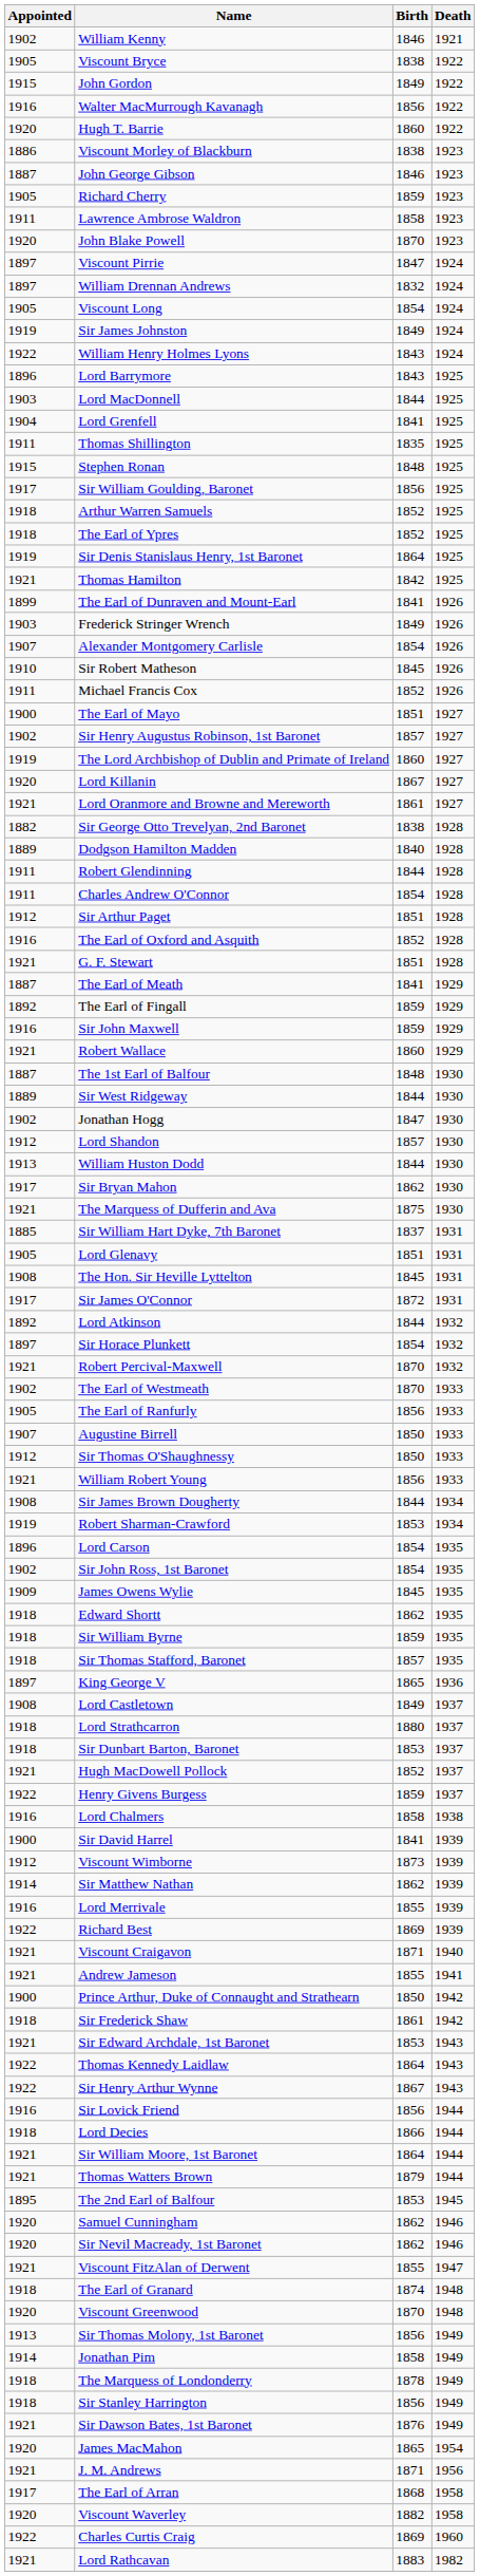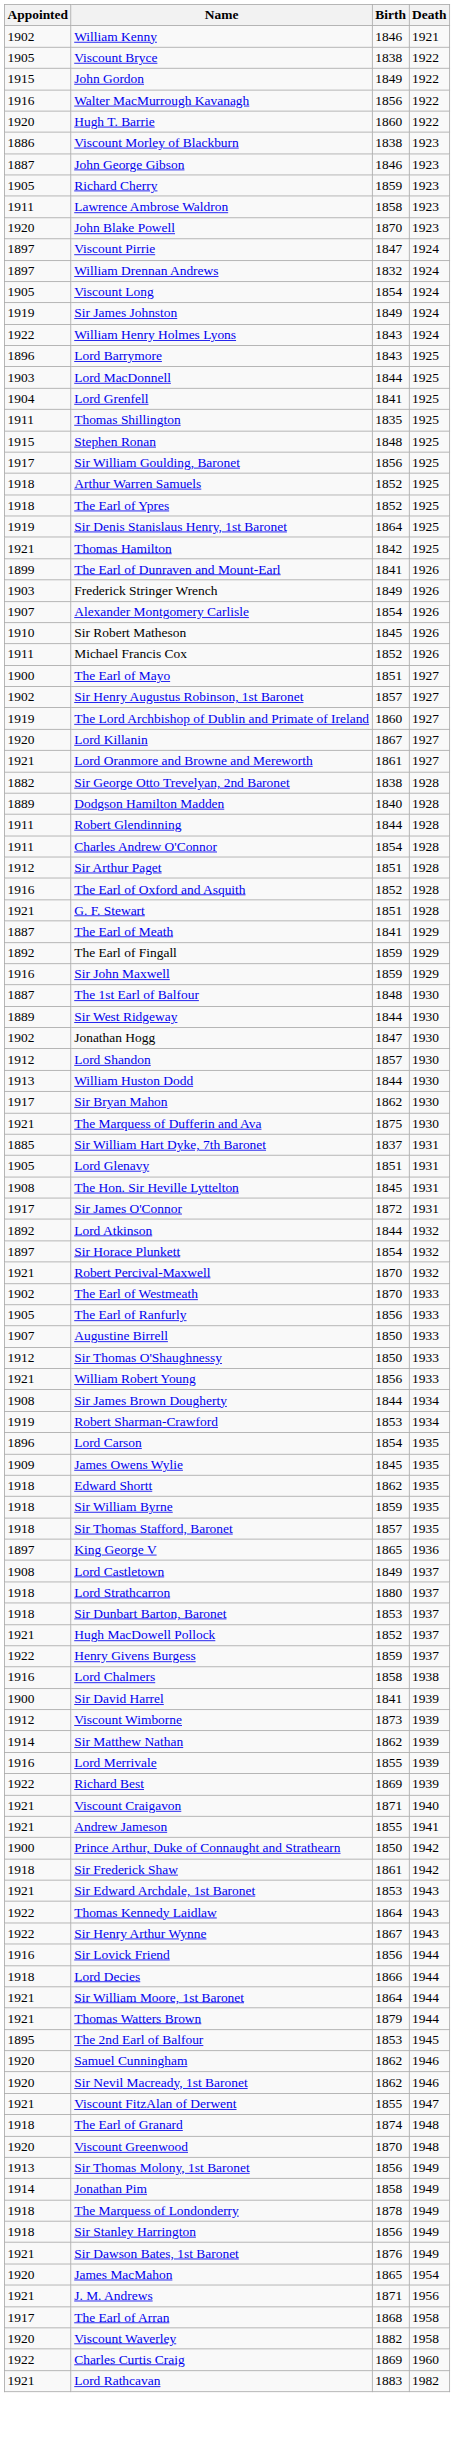 <table class="wikitable sortable">
 <tr>
 <th>Appointed</th>
 <th>Name</th>
 <th>Birth</th>
 <th>Death</th>
 </tr>
 <tr>
 <td>1902</td>
 <td><a href='#'>William Kenny</a></td>
 <td>1846</td>
 <td>1921</td>
 </tr>
 <tr>
 <td>1905</td>
 <td><a href='#'>Viscount Bryce</a></td>
 <td>1838</td>
 <td>1922</td>
 </tr>
 <tr>
 <td>1915</td>
 <td><a href='#'>John Gordon</a></td>
 <td>1849</td>
 <td>1922</td>
 </tr>
 <tr>
 <td>1916</td>
 <td><a href='#'>Walter MacMurrough Kavanagh</a></td>
 <td>1856</td>
 <td>1922</td>
 </tr>
 <tr>
 <td>1920</td>
 <td><a href='#'>Hugh T. Barrie</a></td>
 <td>1860</td>
 <td>1922</td>
 </tr>
 <tr>
 <td>1886</td>
 <td><a href='#'>Viscount Morley of Blackburn</a></td>
 <td>1838</td>
 <td>1923</td>
 </tr>
 <tr>
 <td>1887</td>
 <td><a href='#'>John George Gibson</a></td>
 <td>1846</td>
 <td>1923</td>
 </tr>
 <tr>
 <td>1905</td>
 <td><a href='#'>Richard Cherry</a></td>
 <td>1859</td>
 <td>1923</td>
 </tr>
 <tr>
 <td>1911</td>
 <td><a href='#'>Lawrence Ambrose Waldron</a></td>
 <td>1858</td>
 <td>1923</td>
 </tr>
 <tr>
 <td>1920</td>
 <td><a href='#'>John Blake Powell</a></td>
 <td>1870</td>
 <td>1923</td>
 </tr>
 <tr>
 <td>1897</td>
 <td><a href='#'>Viscount Pirrie</a></td>
 <td>1847</td>
 <td>1924</td>
 </tr>
 <tr>
 <td>1897</td>
 <td><a href='#'>William Drennan Andrews</a></td>
 <td>1832</td>
 <td>1924</td>
 </tr>
 <tr>
 <td>1905</td>
 <td><a href='#'>Viscount Long</a></td>
 <td>1854</td>
 <td>1924</td>
 </tr>
 <tr>
 <td>1919</td>
 <td><a href='#'>Sir James Johnston</a></td>
 <td>1849</td>
 <td>1924</td>
 </tr>
 <tr>
 <td>1922</td>
 <td><a href='#'>William Henry Holmes Lyons</a></td>
 <td>1843</td>
 <td>1924</td>
 </tr>
 <tr>
 <td>1896</td>
 <td><a href='#'>Lord Barrymore</a></td>
 <td>1843</td>
 <td>1925</td>
 </tr>
 <tr>
 <td>1903</td>
 <td><a href='#'>Lord MacDonnell</a></td>
 <td>1844</td>
 <td>1925</td>
 </tr>
 <tr>
 <td>1904</td>
 <td><a href='#'>Lord Grenfell</a></td>
 <td>1841</td>
 <td>1925</td>
 </tr>
 <tr>
 <td>1911</td>
 <td><a href='#'>Thomas Shillington</a></td>
 <td>1835</td>
 <td>1925</td>
 </tr>
 <tr>
 <td>1915</td>
 <td><a href='#'>Stephen Ronan</a></td>
 <td>1848</td>
 <td>1925</td>
 </tr>
 <tr>
 <td>1917</td>
 <td><a href='#'>Sir William Goulding, Baronet</a></td>
 <td>1856</td>
 <td>1925</td>
 </tr>
 <tr>
 <td>1918</td>
 <td><a href='#'>Arthur Warren Samuels</a></td>
 <td>1852</td>
 <td>1925</td>
 </tr>
 <tr>
 <td>1918</td>
 <td><a href='#'>The Earl of Ypres</a></td>
 <td>1852</td>
 <td>1925</td>
 </tr>
 <tr>
 <td>1919</td>
 <td><a href='#'>Sir Denis Stanislaus Henry, 1st Baronet</a></td>
 <td>1864</td>
 <td>1925</td>
 </tr>
 <tr>
 <td>1921</td>
 <td><a href='#'>Thomas Hamilton</a></td>
 <td>1842</td>
 <td>1925</td>
 </tr>
 <tr>
 <td>1899</td>
 <td><a href='#'>The Earl of Dunraven and Mount-Earl</a></td>
 <td>1841</td>
 <td>1926</td>
 </tr>
 <tr>
 <td>1903</td>
 <td>Frederick Stringer Wrench</td>
 <td>1849</td>
 <td>1926</td>
 </tr>
 <tr>
 <td>1907</td>
 <td><a href='#'>Alexander Montgomery Carlisle</a></td>
 <td>1854</td>
 <td>1926</td>
 </tr>
 <tr>
 <td>1910</td>
 <td>Sir Robert Matheson</td>
 <td>1845</td>
 <td>1926</td>
 </tr>
 <tr>
 <td>1911</td>
 <td>Michael Francis Cox</td>
 <td>1852</td>
 <td>1926</td>
 </tr>
 <tr>
 <td>1900</td>
 <td><a href='#'>The Earl of Mayo</a></td>
 <td>1851</td>
 <td>1927</td>
 </tr>
 <tr>
 <td>1902</td>
 <td><a href='#'>Sir Henry Augustus Robinson, 1st Baronet</a></td>
 <td>1857</td>
 <td>1927</td>
 </tr>
 <tr>
 <td>1919</td>
 <td><a href='#'>The Lord Archbishop of Dublin and Primate of Ireland</a></td>
 <td>1860</td>
 <td>1927</td>
 </tr>
 <tr>
 <td>1920</td>
 <td><a href='#'>Lord Killanin</a></td>
 <td>1867</td>
 <td>1927</td>
 </tr>
 <tr>
 <td>1921</td>
 <td><a href='#'>Lord Oranmore and Browne and Mereworth</a></td>
 <td>1861</td>
 <td>1927</td>
 </tr>
 <tr>
 <td>1882</td>
 <td><a href='#'>Sir George Otto Trevelyan, 2nd Baronet</a></td>
 <td>1838</td>
 <td>1928</td>
 </tr>
 <tr>
 <td>1889</td>
 <td><a href='#'>Dodgson Hamilton Madden</a></td>
 <td>1840</td>
 <td>1928</td>
 </tr>
 <tr>
 <td>1911</td>
 <td><a href='#'>Robert Glendinning</a></td>
 <td>1844</td>
 <td>1928</td>
 </tr>
 <tr>
 <td>1911</td>
 <td><a href='#'>Charles Andrew O'Connor</a></td>
 <td>1854</td>
 <td>1928</td>
 </tr>
 <tr>
 <td>1912</td>
 <td><a href='#'>Sir Arthur Paget</a></td>
 <td>1851</td>
 <td>1928</td>
 </tr>
 <tr>
 <td>1916</td>
 <td><a href='#'>The Earl of Oxford and Asquith</a></td>
 <td>1852</td>
 <td>1928</td>
 </tr>
 <tr>
 <td>1921</td>
 <td><a href='#'>G. F. Stewart</a></td>
 <td>1851</td>
 <td>1928</td>
 </tr>
 <tr>
 <td>1887</td>
 <td><a href='#'>The Earl of Meath</a></td>
 <td>1841</td>
 <td>1929</td>
 </tr>
 <tr>
 <td>1892</td>
 <td>The Earl of Fingall</td>
 <td>1859</td>
 <td>1929</td>
 </tr>
 <tr>
 <td>1916</td>
 <td><a href='#'>Sir John Maxwell</a></td>
 <td>1859</td>
 <td>1929</td>
 </tr>
 <tr>
-<td>1921</td>
-<td><a href='#'>Robert Wallace</a></td>
-<td>1860</td>
-<td>1929</td>
-</tr>
-<tr>
 <td>1887</td>
 <td><a href='#'>The 1st Earl of Balfour</a></td>
 <td>1848</td>
 <td>1930</td>
 </tr>
 <tr>
 <td>1889</td>
 <td><a href='#'>Sir West Ridgeway</a></td>
 <td>1844</td>
 <td>1930</td>
 </tr>
 <tr>
 <td>1902</td>
 <td>Jonathan Hogg</td>
 <td>1847</td>
 <td>1930</td>
 </tr>
 <tr>
 <td>1912</td>
 <td><a href='#'>Lord Shandon</a></td>
 <td>1857</td>
 <td>1930</td>
 </tr>
 <tr>
 <td>1913</td>
 <td><a href='#'>William Huston Dodd</a></td>
 <td>1844</td>
 <td>1930</td>
 </tr>
 <tr>
 <td>1917</td>
 <td><a href='#'>Sir Bryan Mahon</a></td>
 <td>1862</td>
 <td>1930</td>
 </tr>
 <tr>
 <td>1921</td>
 <td><a href='#'>The Marquess of Dufferin and Ava</a></td>
 <td>1875</td>
 <td>1930</td>
 </tr>
 <tr>
 <td>1885</td>
 <td><a href='#'>Sir William Hart Dyke, 7th Baronet</a></td>
 <td>1837</td>
 <td>1931</td>
 </tr>
 <tr>
 <td>1905</td>
 <td><a href='#'>Lord Glenavy</a></td>
 <td>1851</td>
 <td>1931</td>
 </tr>
 <tr>
 <td>1908</td>
 <td><a href='#'>The Hon. Sir Heville Lyttelton</a></td>
 <td>1845</td>
 <td>1931</td>
 </tr>
 <tr>
 <td>1917</td>
 <td><a href='#'>Sir James O'Connor</a></td>
 <td>1872</td>
 <td>1931</td>
 </tr>
 <tr>
 <td>1892</td>
 <td><a href='#'>Lord Atkinson</a></td>
 <td>1844</td>
 <td>1932</td>
 </tr>
 <tr>
 <td>1897</td>
 <td><a href='#'>Sir Horace Plunkett</a></td>
 <td>1854</td>
 <td>1932</td>
 </tr>
 <tr>
 <td>1921</td>
 <td><a href='#'>Robert Percival-Maxwell</a></td>
 <td>1870</td>
 <td>1932</td>
 </tr>
 <tr>
 <td>1902</td>
 <td><a href='#'>The Earl of Westmeath</a></td>
 <td>1870</td>
 <td>1933</td>
 </tr>
 <tr>
 <td>1905</td>
 <td><a href='#'>The Earl of Ranfurly</a></td>
 <td>1856</td>
 <td>1933</td>
 </tr>
 <tr>
 <td>1907</td>
 <td><a href='#'>Augustine Birrell</a></td>
 <td>1850</td>
 <td>1933</td>
 </tr>
 <tr>
 <td>1912</td>
 <td><a href='#'>Sir Thomas O'Shaughnessy</a></td>
 <td>1850</td>
 <td>1933</td>
 </tr>
 <tr>
 <td>1921</td>
 <td><a href='#'>William Robert Young</a></td>
 <td>1856</td>
 <td>1933</td>
 </tr>
 <tr>
 <td>1908</td>
 <td><a href='#'>Sir James Brown Dougherty</a></td>
 <td>1844</td>
 <td>1934</td>
 </tr>
 <tr>
 <td>1919</td>
 <td><a href='#'>Robert Sharman-Crawford</a></td>
 <td>1853</td>
 <td>1934</td>
 </tr>
 <tr>
 <td>1896</td>
 <td><a href='#'>Lord Carson</a></td>
-<td>1854</td>
-<td>1935</td>
-</tr>
-<tr>
-<td>1902</td>
-<td><a href='#'>Sir John Ross, 1st Baronet</a></td>
 <td>1854</td>
 <td>1935</td>
 </tr>
 <tr>
 <td>1909</td>
 <td><a href='#'>James Owens Wylie</a></td>
 <td>1845</td>
 <td>1935</td>
 </tr>
 <tr>
 <td>1918</td>
 <td><a href='#'>Edward Shortt</a></td>
 <td>1862</td>
 <td>1935</td>
 </tr>
 <tr>
 <td>1918</td>
 <td><a href='#'>Sir William Byrne</a></td>
 <td>1859</td>
 <td>1935</td>
 </tr>
 <tr>
 <td>1918</td>
 <td><a href='#'>Sir Thomas Stafford, Baronet</a></td>
 <td>1857</td>
 <td>1935</td>
 </tr>
 <tr>
 <td>1897</td>
 <td><a href='#'>King George V</a></td>
 <td>1865</td>
 <td>1936</td>
 </tr>
 <tr>
 <td>1908</td>
 <td><a href='#'>Lord Castletown</a></td>
 <td>1849</td>
 <td>1937</td>
 </tr>
 <tr>
 <td>1918</td>
 <td><a href='#'>Lord Strathcarron</a></td>
 <td>1880</td>
 <td>1937</td>
 </tr>
 <tr>
 <td>1918</td>
 <td><a href='#'>Sir Dunbart Barton, Baronet</a></td>
 <td>1853</td>
 <td>1937</td>
 </tr>
 <tr>
 <td>1921</td>
 <td><a href='#'>Hugh MacDowell Pollock</a></td>
 <td>1852</td>
 <td>1937</td>
 </tr>
 <tr>
 <td>1922</td>
 <td><a href='#'>Henry Givens Burgess</a></td>
 <td>1859</td>
 <td>1937</td>
 </tr>
 <tr>
 <td>1916</td>
 <td><a href='#'>Lord Chalmers</a></td>
 <td>1858</td>
 <td>1938</td>
 </tr>
 <tr>
 <td>1900</td>
 <td><a href='#'>Sir David Harrel</a></td>
 <td>1841</td>
 <td>1939</td>
 </tr>
 <tr>
 <td>1912</td>
 <td><a href='#'>Viscount Wimborne</a></td>
 <td>1873</td>
 <td>1939</td>
 </tr>
 <tr>
 <td>1914</td>
 <td><a href='#'>Sir Matthew Nathan</a></td>
 <td>1862</td>
 <td>1939</td>
 </tr>
 <tr>
 <td>1916</td>
 <td><a href='#'>Lord Merrivale</a></td>
 <td>1855</td>
 <td>1939</td>
 </tr>
 <tr>
 <td>1922</td>
 <td><a href='#'>Richard Best</a></td>
 <td>1869</td>
 <td>1939</td>
 </tr>
 <tr>
 <td>1921</td>
 <td><a href='#'>Viscount Craigavon</a></td>
 <td>1871</td>
 <td>1940</td>
 </tr>
 <tr>
 <td>1921</td>
 <td><a href='#'>Andrew Jameson</a></td>
 <td>1855</td>
 <td>1941</td>
 </tr>
 <tr>
 <td>1900</td>
 <td><a href='#'>Prince Arthur, Duke of Connaught and Strathearn</a></td>
 <td>1850</td>
 <td>1942</td>
 </tr>
 <tr>
 <td>1918</td>
 <td><a href='#'>Sir Frederick Shaw</a></td>
 <td>1861</td>
 <td>1942</td>
 </tr>
 <tr>
 <td>1921</td>
 <td><a href='#'>Sir Edward Archdale, 1st Baronet</a></td>
 <td>1853</td>
 <td>1943</td>
 </tr>
 <tr>
 <td>1922</td>
 <td><a href='#'>Thomas Kennedy Laidlaw</a></td>
 <td>1864</td>
 <td>1943</td>
 </tr>
 <tr>
 <td>1922</td>
 <td><a href='#'>Sir Henry Arthur Wynne</a></td>
 <td>1867</td>
 <td>1943</td>
 </tr>
 <tr>
 <td>1916</td>
 <td><a href='#'>Sir Lovick Friend</a></td>
 <td>1856</td>
 <td>1944</td>
 </tr>
 <tr>
 <td>1918</td>
 <td><a href='#'>Lord Decies</a></td>
 <td>1866</td>
 <td>1944</td>
 </tr>
 <tr>
 <td>1921</td>
 <td><a href='#'>Sir William Moore, 1st Baronet</a></td>
 <td>1864</td>
 <td>1944</td>
 </tr>
 <tr>
 <td>1921</td>
 <td><a href='#'>Thomas Watters Brown</a></td>
 <td>1879</td>
 <td>1944</td>
 </tr>
 <tr>
 <td>1895</td>
 <td><a href='#'>The 2nd Earl of Balfour</a></td>
 <td>1853</td>
 <td>1945</td>
 </tr>
 <tr>
 <td>1920</td>
 <td><a href='#'>Samuel Cunningham</a></td>
 <td>1862</td>
 <td>1946</td>
 </tr>
 <tr>
 <td>1920</td>
 <td><a href='#'>Sir Nevil Macready, 1st Baronet</a></td>
 <td>1862</td>
 <td>1946</td>
 </tr>
 <tr>
 <td>1921</td>
 <td><a href='#'>Viscount FitzAlan of Derwent</a></td>
 <td>1855</td>
 <td>1947</td>
 </tr>
 <tr>
 <td>1918</td>
 <td><a href='#'>The Earl of Granard</a></td>
 <td>1874</td>
 <td>1948</td>
 </tr>
 <tr>
 <td>1920</td>
 <td><a href='#'>Viscount Greenwood</a></td>
 <td>1870</td>
 <td>1948</td>
 </tr>
 <tr>
 <td>1913</td>
 <td><a href='#'>Sir Thomas Molony, 1st Baronet</a></td>
 <td>1856</td>
 <td>1949</td>
 </tr>
 <tr>
 <td>1914</td>
 <td><a href='#'>Jonathan Pim</a></td>
 <td>1858</td>
 <td>1949</td>
 </tr>
 <tr>
 <td>1918</td>
 <td><a href='#'>The Marquess of Londonderry</a></td>
 <td>1878</td>
 <td>1949</td>
 </tr>
 <tr>
 <td>1918</td>
 <td><a href='#'>Sir Stanley Harrington</a></td>
 <td>1856</td>
 <td>1949</td>
 </tr>
 <tr>
 <td>1921</td>
 <td><a href='#'>Sir Dawson Bates, 1st Baronet</a></td>
 <td>1876</td>
 <td>1949</td>
 </tr>
 <tr>
 <td>1920</td>
 <td><a href='#'>James MacMahon</a></td>
 <td>1865</td>
 <td>1954</td>
 </tr>
 <tr>
 <td>1921</td>
 <td><a href='#'>J. M. Andrews</a></td>
 <td>1871</td>
 <td>1956</td>
 </tr>
 <tr>
 <td>1917</td>
 <td><a href='#'>The Earl of Arran</a></td>
 <td>1868</td>
 <td>1958</td>
 </tr>
 <tr>
 <td>1920</td>
 <td><a href='#'>Viscount Waverley</a></td>
 <td>1882</td>
 <td>1958</td>
 </tr>
 <tr>
 <td>1922</td>
 <td><a href='#'>Charles Curtis Craig</a></td>
 <td>1869</td>
 <td>1960</td>
 </tr>
 <tr>
 <td>1921</td>
 <td><a href='#'>Lord Rathcavan</a></td>
 <td>1883</td>
 <td>1982</td>
 </tr>
 </table>
